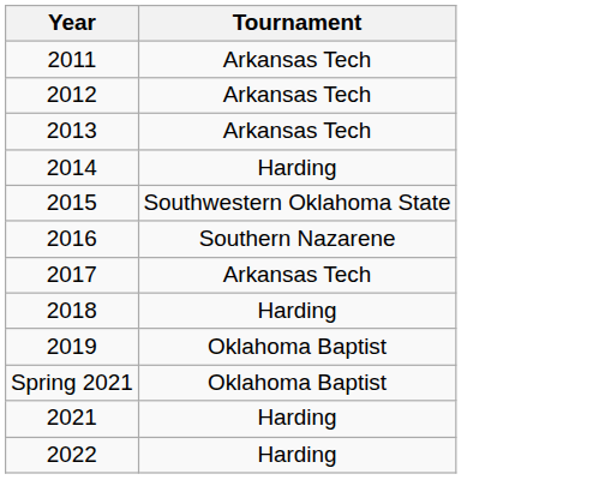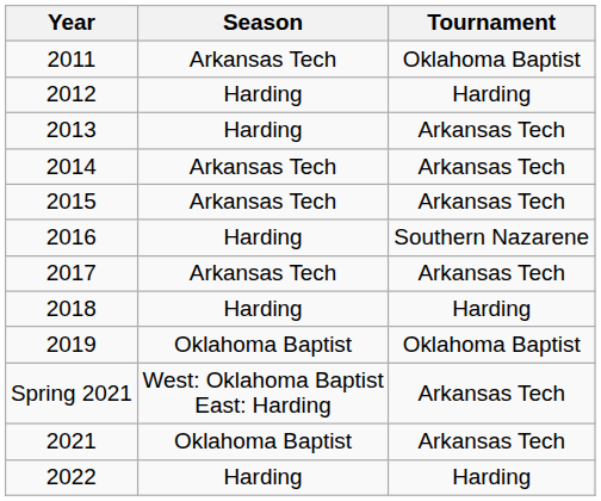 <table class="wikitable" style=text-align:center>
 <tr>
 <th>Year</th>
+<th>Season</th>
 <th>Tournament</th>
 </tr>
 <tr>
 <td>2011</td>
 <td>Arkansas Tech</td>
+<td>Oklahoma Baptist</td>
 </tr>
 <tr>
 <td>2012</td>
-<td>Arkansas Tech</td>
+<td>Harding</td>
+<td>Harding</td>
 </tr>
 <tr>
 <td>2013</td>
+<td>Harding</td>
 <td>Arkansas Tech</td>
 </tr>
 <tr>
 <td>2014</td>
-<td>Harding</td>
+<td>Arkansas Tech</td>
+<td>Arkansas Tech</td>
 </tr>
 <tr>
 <td>2015</td>
-<td>Southwestern Oklahoma State</td>
+<td>Arkansas Tech</td>
+<td>Arkansas Tech</td>
 </tr>
 <tr>
 <td>2016</td>
+<td>Harding</td>
 <td>Southern Nazarene</td>
 </tr>
 <tr>
 <td>2017</td>
 <td>Arkansas Tech</td>
+<td>Arkansas Tech</td>
 </tr>
 <tr>
 <td>2018</td>
+<td>Harding</td>
 <td>Harding</td>
 </tr>
 <tr>
 <td>2019</td>
 <td>Oklahoma Baptist</td>
+<td>Oklahoma Baptist</td>
 </tr>
 <tr>
 <td>Spring 2021</td>
-<td>Oklahoma Baptist</td>
+<td>West: Oklahoma Baptist<br>East: Harding</td>
+<td>Arkansas Tech</td>
 </tr>
 <tr>
 <td>2021</td>
-<td>Harding</td>
+<td>Oklahoma Baptist</td>
+<td>Arkansas Tech</td>
 </tr>
 <tr>
 <td>2022</td>
 <td>Harding</td>
+<td>Harding</td>
 </tr>
 </table>
